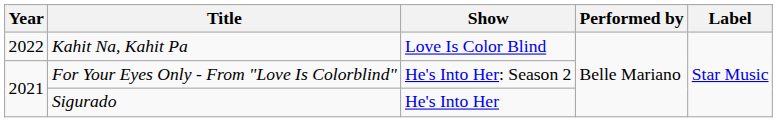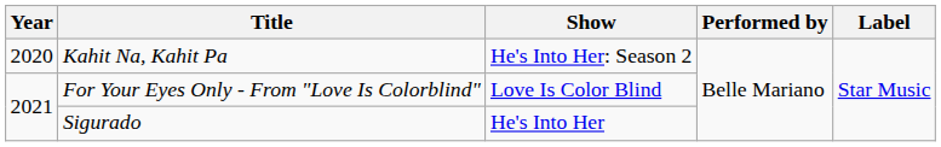 <table class="wikitable">
 <tr>
 <th>Year</th>
 <th>Title</th>
 <th>Show</th>
 <th>Performed by</th>
 <th>Label</th>
 </tr>
 <tr>
-<td>2022</td>
+<td>2020</td>
 <td><em>Kahit Na, Kahit Pa</em></td>
-<td><a href='#'>Love Is Color Blind</a></td>
+<td><a href='#'>He's Into Her</a>: Season 2</td>
 <td rowspan="3">Belle Mariano</td>
 <td rowspan="3"><a href='#'>Star Music</a></td>
 </tr>
 <tr>
 <td rowspan="2">2021</td>
 <td><em>For Your Eyes Only - From "Love Is Colorblind"</em></td>
-<td><a href='#'>He's Into Her</a>: Season 2</td>
+<td><a href='#'>Love Is Color Blind</a></td>
 </tr>
 <tr>
 <td><em>Sigurado</em></td>
 <td><a href='#'>He's Into Her</a></td>
 </tr>
 </table>
